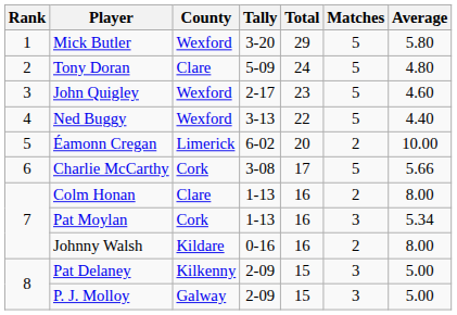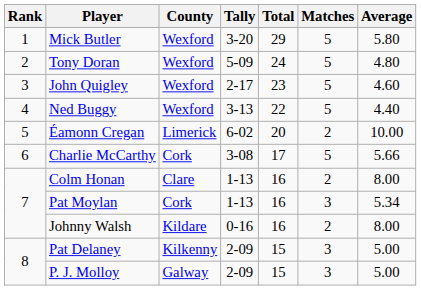 <table class="wikitable">
 <tr>
 <th>Rank</th>
 <th>Player</th>
 <th>County</th>
 <th>Tally</th>
 <th>Total</th>
 <th>Matches</th>
 <th>Average</th>
 </tr>
 <tr>
 <td rowspan=1 align=center>1</td>
 <td><a href='#'>Mick Butler</a></td>
 <td><a href='#'>Wexford</a></td>
 <td align=center>3-20</td>
 <td align=center>29</td>
 <td align=center>5</td>
 <td align=center>5.80</td>
 </tr>
 <tr>
 <td rowspan=1 align=center>2</td>
 <td><a href='#'>Tony Doran</a></td>
-<td><a href='#'>Clare</a></td>
+<td><a href='#'>Wexford</a></td>
 <td align=center>5-09</td>
 <td align=center>24</td>
 <td align=center>5</td>
 <td align=center>4.80</td>
 </tr>
 <tr>
 <td rowspan=1 align=center>3</td>
 <td><a href='#'>John Quigley</a></td>
 <td><a href='#'>Wexford</a></td>
 <td align=center>2-17</td>
 <td align=center>23</td>
 <td align=center>5</td>
 <td align=center>4.60</td>
 </tr>
 <tr>
 <td rowspan=1 align=center>4</td>
 <td><a href='#'>Ned Buggy</a></td>
 <td><a href='#'>Wexford</a></td>
 <td align=center>3-13</td>
 <td align=center>22</td>
 <td align=center>5</td>
 <td align=center>4.40</td>
 </tr>
 <tr>
 <td rowspan=1 align=center>5</td>
 <td><a href='#'>Éamonn Cregan</a></td>
 <td><a href='#'>Limerick</a></td>
 <td align=center>6-02</td>
 <td align=center>20</td>
 <td align=center>2</td>
 <td align=center>10.00</td>
 </tr>
 <tr>
 <td rowspan=1 align=center>6</td>
 <td><a href='#'>Charlie McCarthy</a></td>
 <td><a href='#'>Cork</a></td>
 <td align=center>3-08</td>
 <td align=center>17</td>
 <td align=center>5</td>
 <td align=center>5.66</td>
 </tr>
 <tr>
 <td rowspan=3 align=center>7</td>
 <td><a href='#'>Colm Honan</a></td>
 <td><a href='#'>Clare</a></td>
 <td align=center>1-13</td>
 <td align=center>16</td>
 <td align=center>2</td>
 <td align=center>8.00</td>
 </tr>
 <tr>
 <td><a href='#'>Pat Moylan</a></td>
 <td><a href='#'>Cork</a></td>
 <td align=center>1-13</td>
 <td align=center>16</td>
 <td align=center>3</td>
 <td align=center>5.34</td>
 </tr>
 <tr>
 <td>Johnny Walsh</td>
 <td><a href='#'>Kildare</a></td>
 <td align=center>0-16</td>
 <td align=center>16</td>
 <td align=center>2</td>
 <td align=center>8.00</td>
 </tr>
 <tr>
 <td rowspan=2 align=center>8</td>
 <td><a href='#'>Pat Delaney</a></td>
 <td><a href='#'>Kilkenny</a></td>
 <td align=center>2-09</td>
 <td align=center>15</td>
 <td align=center>3</td>
 <td align=center>5.00</td>
 </tr>
 <tr>
 <td><a href='#'>P. J. Molloy</a></td>
 <td><a href='#'>Galway</a></td>
 <td align=center>2-09</td>
 <td align=center>15</td>
 <td align=center>3</td>
 <td align=center>5.00</td>
 </tr>
 </table>
